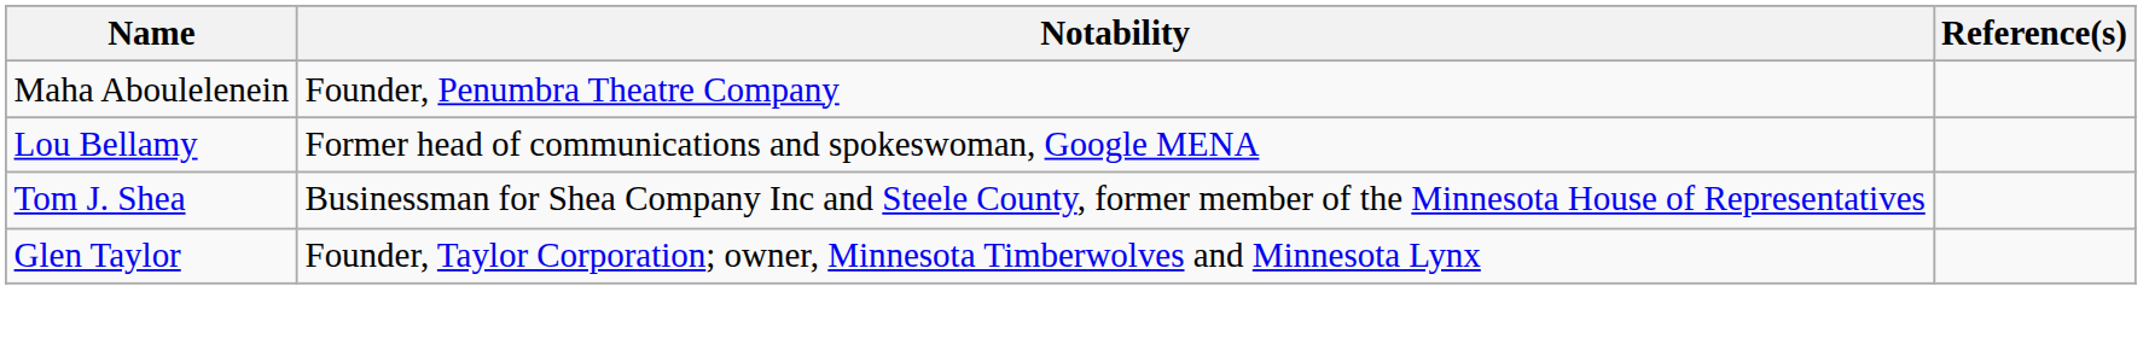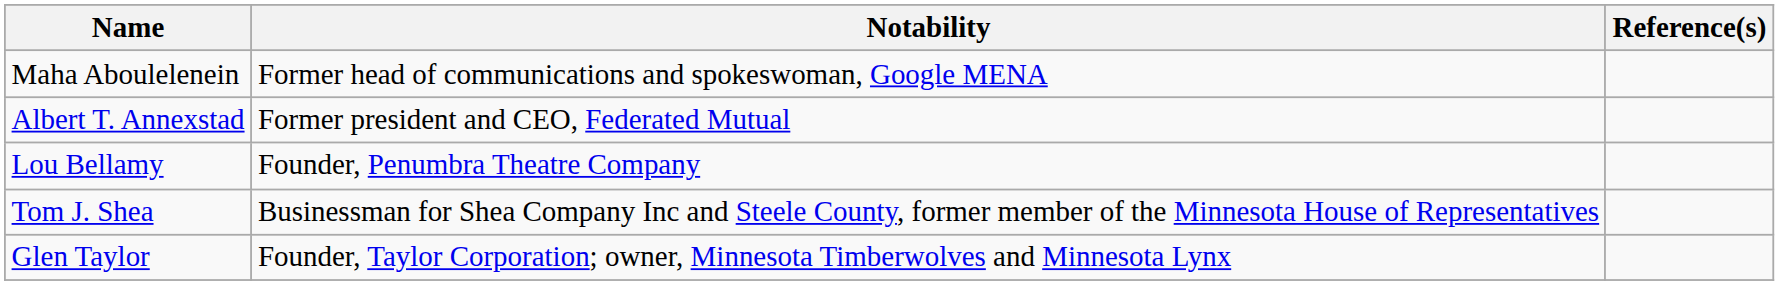 <table class="wikitable">
 <tr>
 <th>Name</th>
 <th>Notability</th>
 <th>Reference(s)</th>
 </tr>
 <tr>
 <td>Maha Aboulelenein</td>
-<td>Founder, <a href='#'>Penumbra Theatre Company</a></td>
+<td>Former head of communications and spokeswoman, <a href='#'>Google MENA</a></td>
+<td></td>
+</tr>
+<tr>
+<td><a href='#'>Albert T. Annexstad</a></td>
+<td>Former president and CEO, <a href='#'>Federated Mutual</a></td>
 <td></td>
 </tr>
 <tr>
 <td><a href='#'>Lou Bellamy</a></td>
-<td>Former head of communications and spokeswoman, <a href='#'>Google MENA</a></td>
+<td>Founder, <a href='#'>Penumbra Theatre Company</a></td>
 <td></td>
 </tr>
 <tr>
 <td><a href='#'>Tom J. Shea</a></td>
 <td>Businessman for Shea Company Inc and <a href='#'>Steele County</a>, former member of the <a href='#'>Minnesota House of Representatives</a></td>
 <td></td>
 </tr>
 <tr>
 <td><a href='#'>Glen Taylor</a></td>
 <td>Founder, <a href='#'>Taylor Corporation</a>; owner, <a href='#'>Minnesota Timberwolves</a> and <a href='#'>Minnesota Lynx</a></td>
 <td></td>
 </tr>
 </table>
